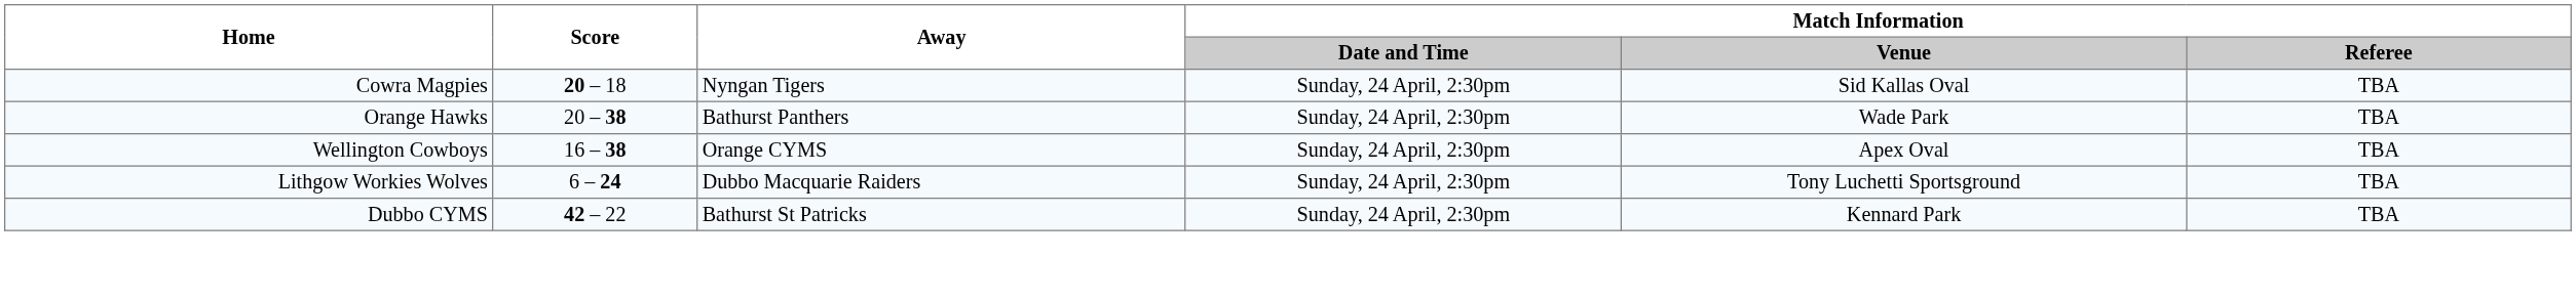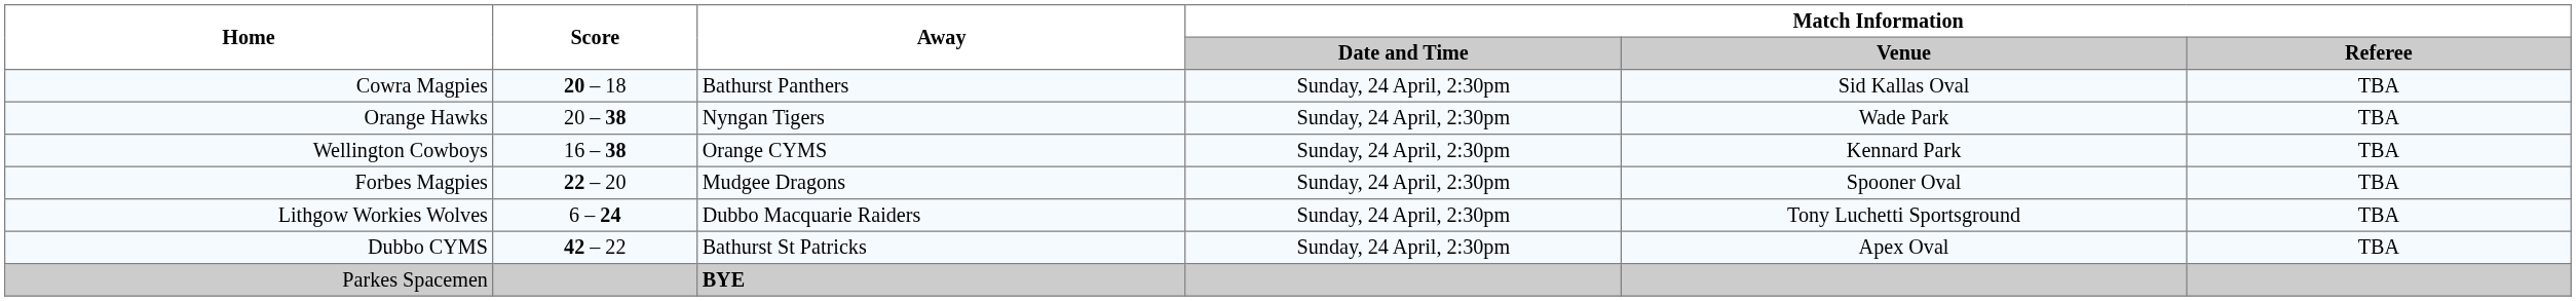 <table border="1" cellpadding="3" cellspacing="0" width="100%" style="border-collapse:collapse;  text-align:center;">
 <tr>
 <th rowspan="2" width="19%">Home</th>
 <th rowspan="2" width="8%">Score</th>
 <th rowspan="2" width="19%">Away</th>
 <th colspan="3">Match Information</th>
 </tr>
 <tr style="background:#CCCCCC">
 <th width="17%">Date and Time</th>
 <th width="22%">Venue</th>
 <th width="50%">Referee</th>
 </tr>
 <tr style="text-align:center; background:#f5faff;">
 <td align="right">Cowra Magpies </td>
 <td><strong>20</strong> – 18</td>
-<td align="left"> Nyngan Tigers</td>
+<td align="left"> Bathurst Panthers</td>
 <td>Sunday, 24 April, 2:30pm</td>
 <td>Sid Kallas Oval</td>
 <td>TBA</td>
 </tr>
 <tr style="text-align:center; background:#f5faff;">
 <td align="right">Orange Hawks </td>
 <td>20 – <strong>38</strong></td>
-<td align="left"> Bathurst Panthers</td>
+<td align="left"> Nyngan Tigers</td>
 <td>Sunday, 24 April, 2:30pm</td>
 <td>Wade Park</td>
 <td>TBA</td>
 </tr>
 <tr style="text-align:center; background:#f5faff;">
 <td align="right">Wellington Cowboys </td>
 <td>16 – <strong>38</strong></td>
 <td align="left"> Orange CYMS</td>
 <td>Sunday, 24 April, 2:30pm</td>
-<td>Apex Oval</td>
+<td>Kennard Park</td>
+<td>TBA</td>
+</tr>
+<tr style="text-align:center; background:#f5faff;">
+<td align="right">Forbes Magpies </td>
+<td><strong>22</strong> – 20</td>
+<td align="left"> Mudgee Dragons</td>
+<td>Sunday, 24 April, 2:30pm</td>
+<td>Spooner Oval</td>
 <td>TBA</td>
 </tr>
 <tr style="text-align:center; background:#f5faff;">
 <td align="right">Lithgow Workies Wolves </td>
 <td>6 – <strong>24</strong></td>
 <td align="left"> Dubbo Macquarie Raiders</td>
 <td>Sunday, 24 April, 2:30pm</td>
 <td>Tony Luchetti Sportsground</td>
 <td>TBA</td>
 </tr>
 <tr style="text-align:center; background:#f5faff;">
 <td align="right">Dubbo CYMS </td>
 <td><strong>42</strong> – 22</td>
 <td align="left"> Bathurst St Patricks</td>
 <td>Sunday, 24 April, 2:30pm</td>
-<td>Kennard Park</td>
+<td>Apex Oval</td>
 <td>TBA</td>
 </tr>
+<tr style="text-align:center; background:#CCCCCC;">
+<td align="right">Parkes Spacemen </td>
+<td></td>
+<td align="left"><strong>BYE</strong></td>
+<td></td>
+<td></td>
+<td></td>
+</tr>
 </table>
